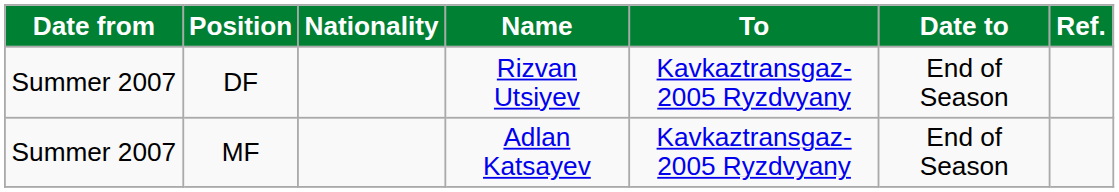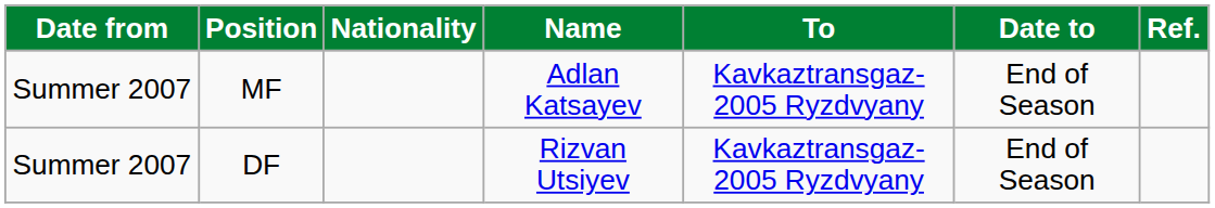 <table class="wikitable" style="text-align:center; font-size:90%; ">
 <tr>
 <th style="background:#008033; color:white; width:200px;">Date from</th>
 <th style="background:#008033; color:white; width:50px;">Position</th>
 <th style="background:#008033; color:white; width:50px;">Nationality</th>
 <th style="background:#008033; color:white; width:200px;">Name</th>
 <th style="background:#008033; color:white; width:200px;">To</th>
 <th style="background:#008033; color:white; width:200px;">Date to</th>
 <th style="background:#008033; color:white; width:30px;">Ref.</th>
 </tr>
 <tr>
 <td>Summer 2007</td>
+<td>MF</td>
+<td></td>
+<td><a href='#'>Adlan Katsayev</a></td>
+<td><a href='#'>Kavkaztransgaz-2005 Ryzdvyany</a></td>
+<td>End of Season</td>
+<td></td>
+</tr>
+<tr>
+<td>Summer 2007</td>
 <td>DF</td>
 <td></td>
 <td><a href='#'>Rizvan Utsiyev</a></td>
 <td><a href='#'>Kavkaztransgaz-2005 Ryzdvyany</a></td>
 <td>End of Season</td>
 <td></td>
 </tr>
-<tr>
-<td>Summer 2007</td>
-<td>MF</td>
-<td></td>
-<td><a href='#'>Adlan Katsayev</a></td>
-<td><a href='#'>Kavkaztransgaz-2005 Ryzdvyany</a></td>
-<td>End of Season</td>
-<td></td>
-</tr>
 </table>
